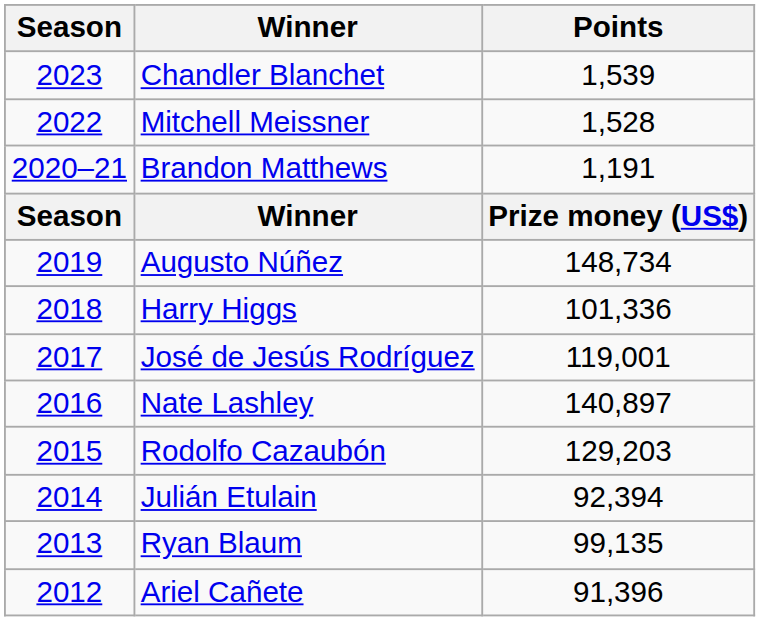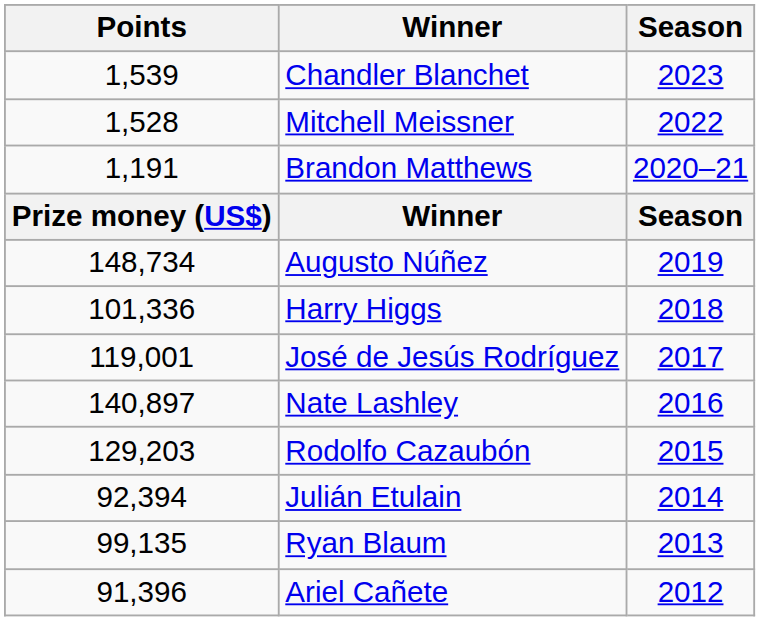 <table class=wikitable>
 <tr>
+<th>Points</th>
+<th>Winner</th>
 <th>Season</th>
-<th>Winner</th>
-<th>Points</th>
 </tr>
 <tr>
+<td align=center>1,539</td>
+<td> <a href='#'>Chandler Blanchet</a></td>
 <td align=center><a href='#'>2023</a></td>
-<td> <a href='#'>Chandler Blanchet</a></td>
-<td align=center>1,539</td>
 </tr>
 <tr>
+<td align=center>1,528</td>
+<td> <a href='#'>Mitchell Meissner</a></td>
 <td align=center><a href='#'>2022</a></td>
-<td> <a href='#'>Mitchell Meissner</a></td>
-<td align=center>1,528</td>
 </tr>
 <tr>
+<td align=center>1,191</td>
+<td> <a href='#'>Brandon Matthews</a></td>
 <td align=center><a href='#'>2020–21</a></td>
-<td> <a href='#'>Brandon Matthews</a></td>
-<td align=center>1,191</td>
 </tr>
 <tr>
+<th>Prize money (<a href='#'>US$</a>)</th>
+<th>Winner</th>
 <th>Season</th>
-<th>Winner</th>
-<th>Prize money (<a href='#'>US$</a>)</th>
 </tr>
 <tr>
+<td align=center>148,734</td>
+<td> <a href='#'>Augusto Núñez</a></td>
 <td align=center><a href='#'>2019</a></td>
-<td> <a href='#'>Augusto Núñez</a></td>
-<td align=center>148,734</td>
 </tr>
 <tr>
+<td align=center>101,336</td>
+<td> <a href='#'>Harry Higgs</a></td>
 <td align=center><a href='#'>2018</a></td>
-<td> <a href='#'>Harry Higgs</a></td>
-<td align=center>101,336</td>
 </tr>
 <tr>
+<td align=center>119,001</td>
+<td> <a href='#'>José de Jesús Rodríguez</a></td>
 <td align=center><a href='#'>2017</a></td>
-<td> <a href='#'>José de Jesús Rodríguez</a></td>
-<td align=center>119,001</td>
 </tr>
 <tr>
+<td align=center>140,897</td>
+<td> <a href='#'>Nate Lashley</a></td>
 <td align=center><a href='#'>2016</a></td>
-<td> <a href='#'>Nate Lashley</a></td>
-<td align=center>140,897</td>
 </tr>
 <tr>
+<td align=center>129,203</td>
+<td> <a href='#'>Rodolfo Cazaubón</a></td>
 <td align=center><a href='#'>2015</a></td>
-<td> <a href='#'>Rodolfo Cazaubón</a></td>
-<td align=center>129,203</td>
 </tr>
 <tr>
+<td align=center>92,394</td>
+<td> <a href='#'>Julián Etulain</a></td>
 <td align=center><a href='#'>2014</a></td>
-<td> <a href='#'>Julián Etulain</a></td>
-<td align=center>92,394</td>
 </tr>
 <tr>
+<td align=center>99,135</td>
+<td> <a href='#'>Ryan Blaum</a></td>
 <td align=center><a href='#'>2013</a></td>
-<td> <a href='#'>Ryan Blaum</a></td>
-<td align=center>99,135</td>
 </tr>
 <tr>
+<td align=center>91,396</td>
+<td> <a href='#'>Ariel Cañete</a></td>
 <td align=center><a href='#'>2012</a></td>
-<td> <a href='#'>Ariel Cañete</a></td>
-<td align=center>91,396</td>
 </tr>
 </table>
